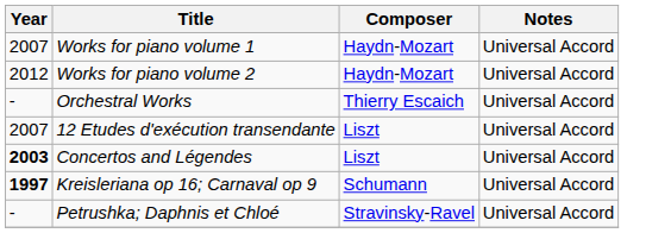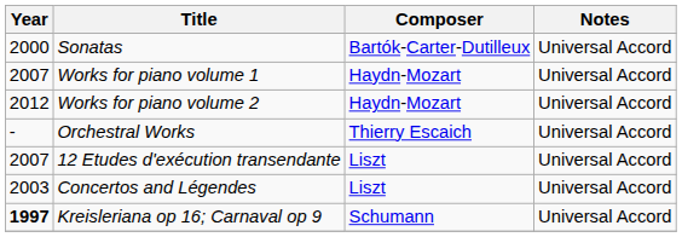 <table class="wikitable">
 <tr>
 <th>Year</th>
 <th>Title</th>
 <th>Composer</th>
 <th>Notes</th>
+</tr>
+<tr>
+<td>2000</td>
+<td><em>Sonatas</em></td>
+<td><a href='#'>Bartók</a>-<a href='#'>Carter</a>-<a href='#'>Dutilleux</a></td>
+<td>Universal Accord</td>
 </tr>
 <tr>
 <td>2007</td>
 <td><em>Works for piano volume 1</em></td>
 <td><a href='#'>Haydn</a>-<a href='#'>Mozart</a></td>
 <td>Universal Accord</td>
 </tr>
 <tr>
 <td>2012</td>
 <td><em>Works for piano volume 2</em></td>
 <td><a href='#'>Haydn</a>-<a href='#'>Mozart</a></td>
 <td>Universal Accord</td>
 </tr>
 <tr>
 <td>-</td>
 <td><em>Orchestral Works</em></td>
 <td><a href='#'>Thierry Escaich</a></td>
 <td>Universal Accord</td>
 </tr>
 <tr>
 <td>2007</td>
 <td><em>12 Etudes d'exécution transendante</em></td>
 <td><a href='#'>Liszt</a></td>
 <td>Universal Accord</td>
 </tr>
 <tr>
-<td><strong>2003</strong></td>
+<td>2003</td>
 <td><em>Concertos and Légendes</em></td>
 <td><a href='#'>Liszt</a></td>
 <td>Universal Accord</td>
 </tr>
 <tr>
 <td><strong>1997</strong></td>
 <td><em>Kreisleriana op 16; Carnaval op 9</em></td>
 <td><a href='#'>Schumann</a></td>
 <td>Universal Accord</td>
 </tr>
 <tr>
-<td>-</td>
-<td><em>Petrushka; Daphnis et Chloé</em></td>
-<td><a href='#'>Stravinsky</a>-<a href='#'>Ravel</a></td>
-<td>Universal Accord</td>
-</tr>
-<tr>
 </tr>
 </table>
